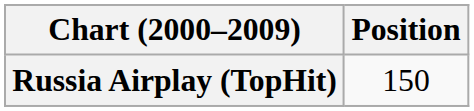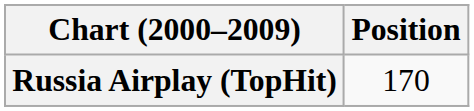 <table class="wikitable plainrowheaders" style="text-align:center">
 <tr>
 <th scope="col">Chart (2000–2009)</th>
 <th scope="col">Position</th>
 </tr>
 <tr>
 <th scope="row">Russia Airplay (TopHit)</th>
-<td>150</td>
+<td>170</td>
 </tr>
 </table>
